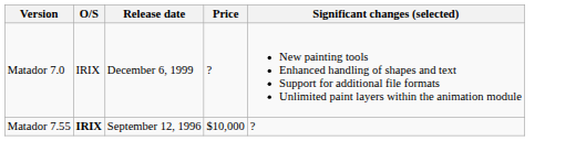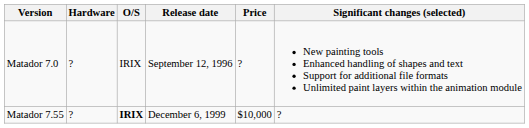 <table class="wikitable">
 <tr>
 <th>Version</th>
+<th>Hardware</th>
 <th>O/S</th>
 <th>Release date</th>
 <th>Price</th>
 <th>Significant changes (selected)</th>
 </tr>
 <tr>
 <td>Matador 7.0</td>
+<td>?</td>
 <td>IRIX</td>
-<td>December 6, 1999</td>
+<td>September 12, 1996</td>
 <td>?</td>
 <td><br><ul><li>New painting tools</li><li>Enhanced handling of shapes and text</li><li>Support for additional file formats</li><li>Unlimited paint layers within the animation module</li></ul></td>
 </tr>
 <tr>
 <td>Matador 7.55</td>
+<td>?</td>
 <td><strong>IRIX</strong></td>
-<td>September 12, 1996</td>
+<td>December 6, 1999</td>
 <td>$10,000</td>
 <td>?</td>
 </tr>
 </table>
